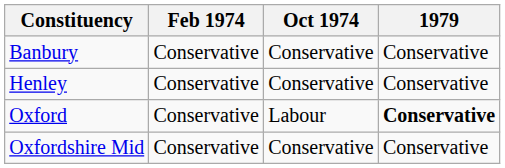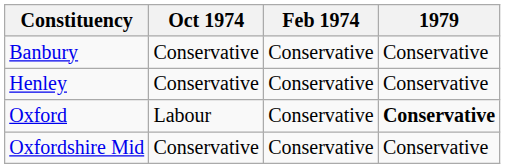 <table class="wikitable">
 <tr>
 <th>Constituency</th>
+<th>Oct 1974</th>
 <th>Feb 1974</th>
-<th>Oct 1974</th>
 <th>1979</th>
 </tr>
 <tr>
 <td><a href='#'>Banbury</a></td>
 <td bgcolor=>Conservative</td>
 <td bgcolor=>Conservative</td>
 <td bgcolor=>Conservative</td>
 </tr>
 <tr>
 <td><a href='#'>Henley</a></td>
 <td bgcolor=>Conservative</td>
 <td bgcolor=>Conservative</td>
 <td bgcolor=>Conservative</td>
 </tr>
 <tr>
 <td><a href='#'>Oxford</a></td>
+<td bgcolor=>Labour</td>
 <td bgcolor=>Conservative</td>
-<td bgcolor=>Labour</td>
 <td bgcolor=><strong>Conservative</strong></td>
 </tr>
 <tr>
 <td><a href='#'>Oxfordshire Mid</a></td>
 <td bgcolor=>Conservative</td>
 <td bgcolor=>Conservative</td>
 <td bgcolor=>Conservative</td>
 </tr>
 </table>
